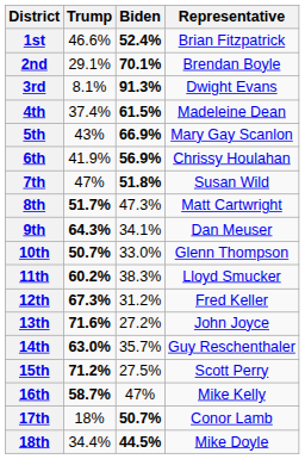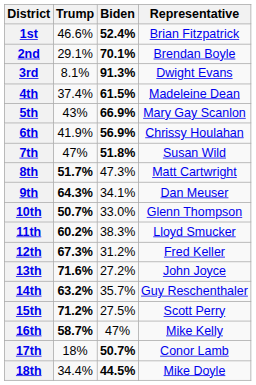 <table class=wikitable>
 <tr>
 <th>District</th>
 <th>Trump</th>
 <th>Biden</th>
 <th>Representative</th>
 </tr>
 <tr align=center>
 <th><a href='#'>1st</a></th>
 <td>46.6%</td>
 <td><strong>52.4%</strong></td>
 <td><a href='#'>Brian Fitzpatrick</a></td>
 </tr>
 <tr align=center>
 <th><a href='#'>2nd</a></th>
 <td>29.1%</td>
 <td><strong>70.1%</strong></td>
 <td><a href='#'>Brendan Boyle</a></td>
 </tr>
 <tr align=center>
 <th><a href='#'>3rd</a></th>
 <td>8.1%</td>
 <td><strong>91.3%</strong></td>
 <td><a href='#'>Dwight Evans</a></td>
 </tr>
 <tr align=center>
 <th><a href='#'>4th</a></th>
 <td>37.4%</td>
 <td><strong>61.5%</strong></td>
 <td><a href='#'>Madeleine Dean</a></td>
 </tr>
 <tr align=center>
 <th><a href='#'>5th</a></th>
 <td>43%</td>
 <td><strong>66.9%</strong></td>
 <td><a href='#'>Mary Gay Scanlon</a></td>
 </tr>
 <tr align=center>
 <th><a href='#'>6th</a></th>
 <td>41.9%</td>
 <td><strong>56.9%</strong></td>
 <td><a href='#'>Chrissy Houlahan</a></td>
 </tr>
 <tr align=center>
 <th><a href='#'>7th</a></th>
 <td>47%</td>
 <td><strong>51.8%</strong></td>
 <td><a href='#'>Susan Wild</a></td>
 </tr>
 <tr align=center>
 <th><a href='#'>8th</a></th>
 <td><strong>51.7%</strong></td>
 <td>47.3%</td>
 <td><a href='#'>Matt Cartwright</a></td>
 </tr>
 <tr align=center>
 <th><a href='#'>9th</a></th>
 <td><strong>64.3%</strong></td>
 <td>34.1%</td>
 <td><a href='#'>Dan Meuser</a></td>
 </tr>
 <tr align=center>
 <th><a href='#'>10th</a></th>
 <td><strong>50.7%</strong></td>
 <td>33.0%</td>
 <td><a href='#'>Glenn Thompson</a></td>
 </tr>
 <tr align=center>
 <th><a href='#'>11th</a></th>
 <td><strong>60.2%</strong></td>
 <td>38.3%</td>
 <td><a href='#'>Lloyd Smucker</a></td>
 </tr>
 <tr align=center>
 <th><a href='#'>12th</a></th>
 <td><strong>67.3%</strong></td>
 <td>31.2%</td>
 <td><a href='#'>Fred Keller</a></td>
 </tr>
 <tr align=center>
 <th><a href='#'>13th</a></th>
 <td><strong>71.6%</strong></td>
 <td>27.2%</td>
 <td><a href='#'>John Joyce</a></td>
 </tr>
 <tr align=center>
 <th><a href='#'>14th</a></th>
-<td><strong>63.0%</strong></td>
+<td><strong>63.2%</strong></td>
 <td>35.7%</td>
 <td><a href='#'>Guy Reschenthaler</a></td>
 </tr>
 <tr align=center>
 <th><a href='#'>15th</a></th>
 <td><strong>71.2%</strong></td>
 <td>27.5%</td>
 <td><a href='#'>Scott Perry</a></td>
 </tr>
 <tr align=center>
 <th><a href='#'>16th</a></th>
 <td><strong>58.7%</strong></td>
 <td>47%</td>
 <td><a href='#'>Mike Kelly</a></td>
 </tr>
 <tr align=center>
 <th><a href='#'>17th</a></th>
 <td>18%</td>
 <td><strong>50.7%</strong></td>
 <td><a href='#'>Conor Lamb</a></td>
 </tr>
 <tr align=center>
 <th><a href='#'>18th</a></th>
 <td>34.4%</td>
 <td><strong>44.5%</strong></td>
 <td><a href='#'>Mike Doyle</a></td>
 </tr>
 </table>
